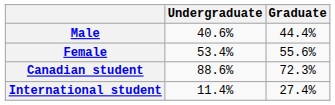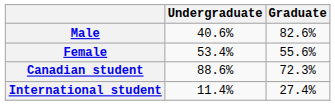 <table style="text-align:center; float:right; font-size:85%; margin-left:2em; margin:10px" class="wikitable">
 <tr>
 <th></th>
 <th>Undergraduate</th>
 <th>Graduate</th>
 </tr>
 <tr>
 <th><a href='#'>Male</a></th>
 <td>40.6%</td>
-<td>44.4%</td>
+<td>82.6%</td>
 </tr>
 <tr>
 <th><a href='#'>Female</a></th>
 <td>53.4%</td>
 <td>55.6%</td>
 </tr>
 <tr>
 <th><a href='#'>Canadian student</a></th>
 <td>88.6%</td>
 <td>72.3%</td>
 </tr>
 <tr>
 <th><a href='#'>International student</a></th>
 <td>11.4%</td>
 <td>27.4%</td>
 </tr>
 </table>
